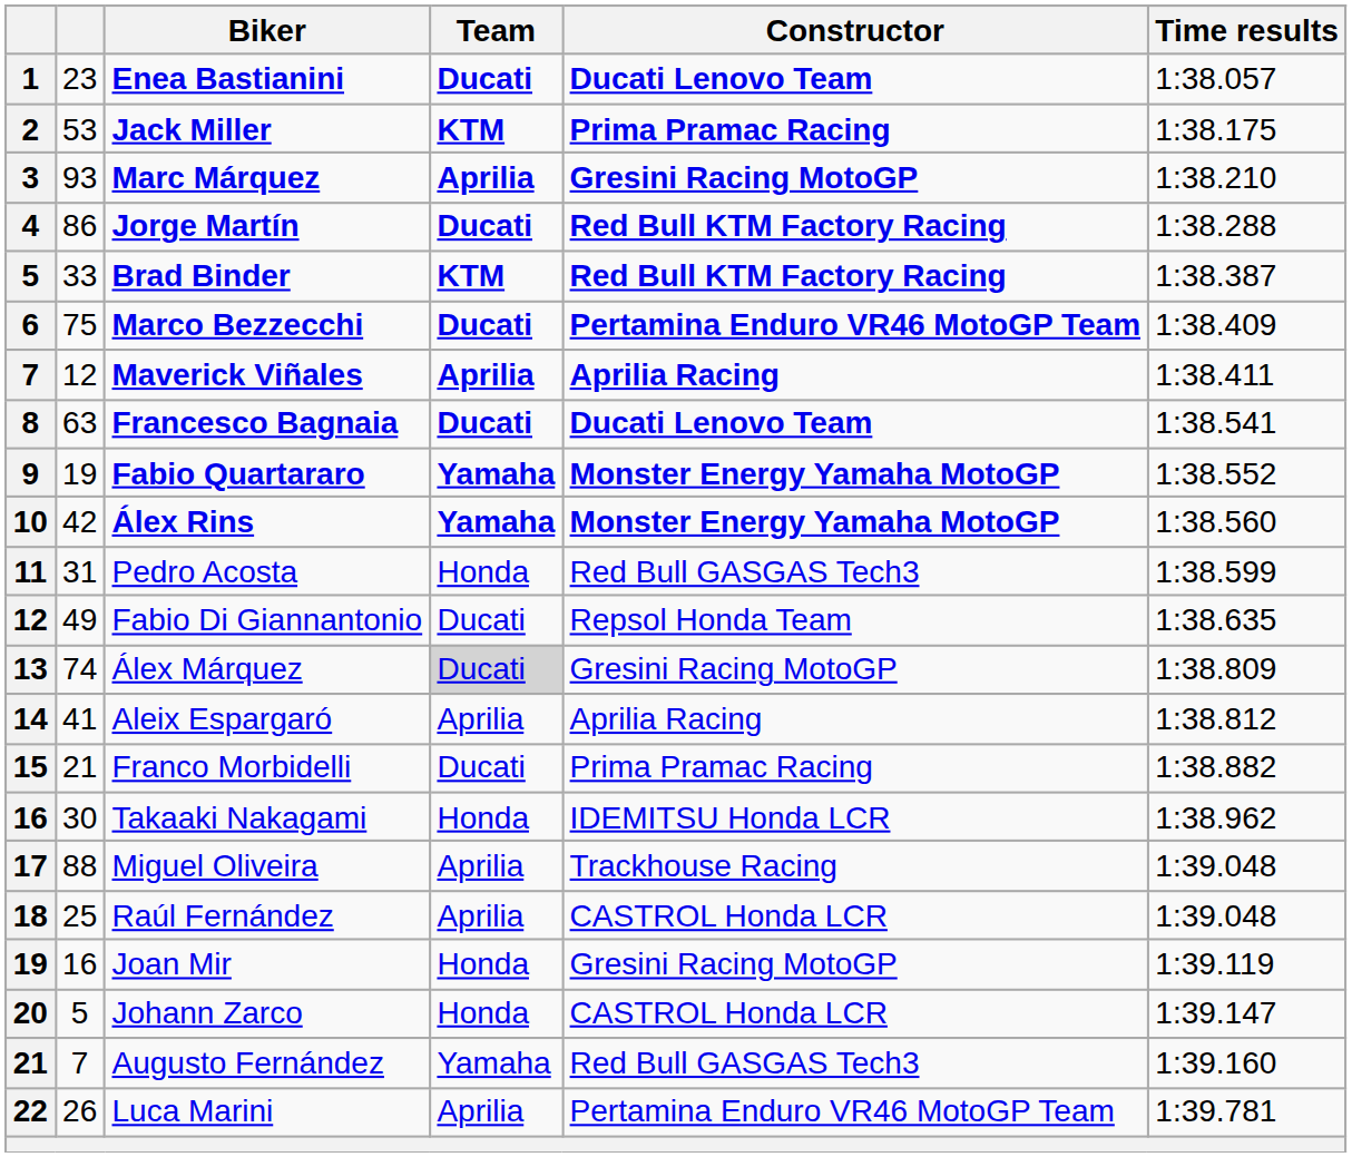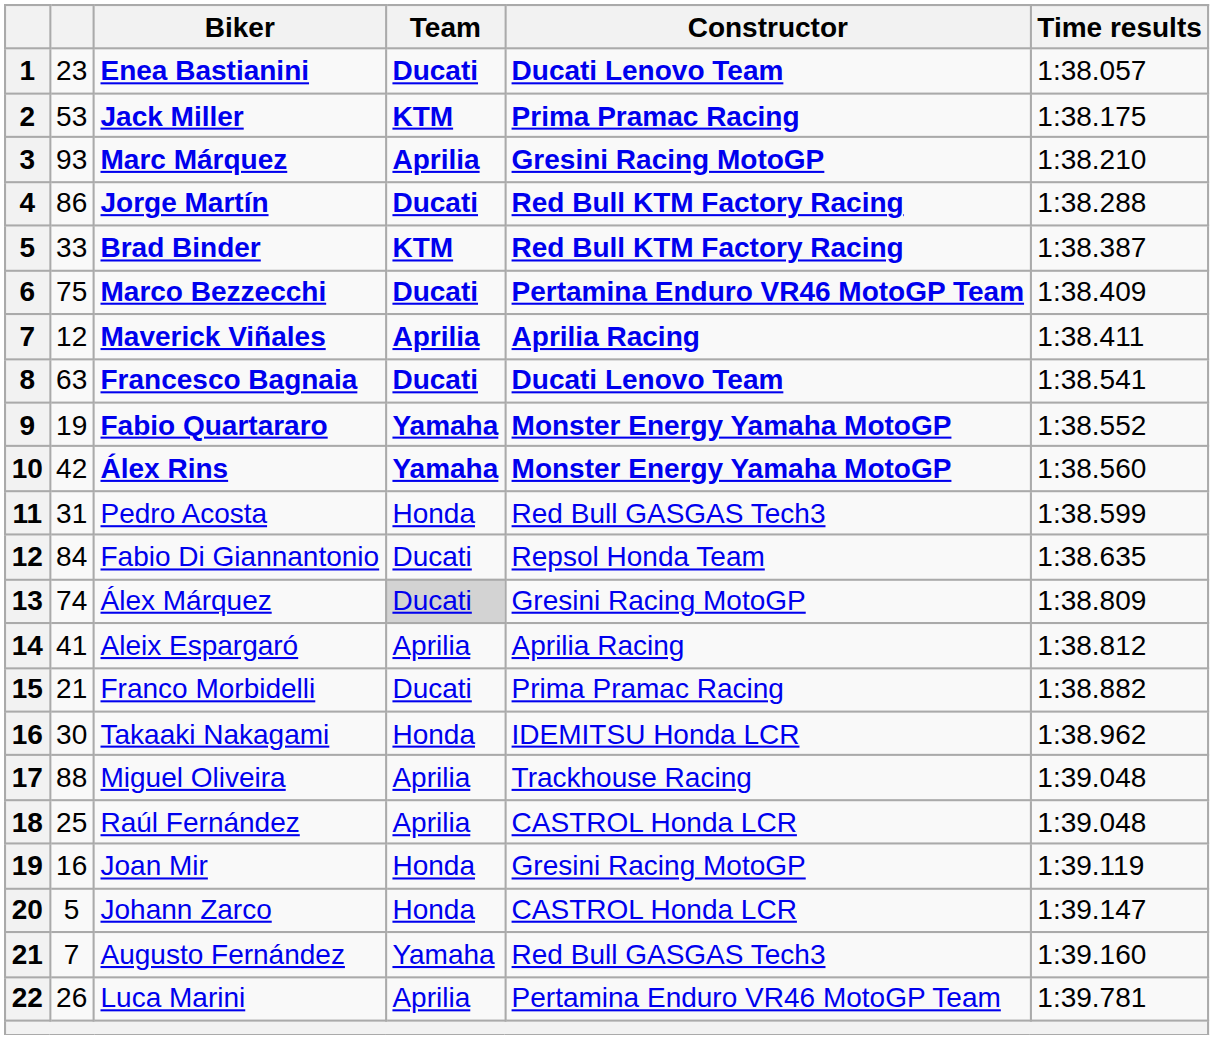 <table class="wikitable sortable" style="font-size: 85%;">
 <tr>
 <th rowspan="2"></th>
 <th rowspan="2"></th>
 <th rowspan="2">Biker</th>
 <th rowspan="2">Team</th>
 <th rowspan="2">Constructor</th>
 </tr>
 <tr>
 <th scope="col">Time results</th>
 </tr>
 <tr>
 <th scope="row">1</th>
 <td align="center">23</td>
 <td><strong> <a href='#'>Enea Bastianini</a></strong></td>
 <td><strong><a href='#'>Ducati</a></strong></td>
 <td><strong><a href='#'>Ducati Lenovo Team</a></strong></td>
 <td>1:38.057</td>
 </tr>
 <tr>
 <th scope="row">2</th>
 <td align="center">53</td>
 <td><strong> <a href='#'>Jack Miller</a></strong></td>
 <td><strong><a href='#'>KTM</a></strong></td>
 <td><strong><a href='#'>Prima Pramac Racing</a></strong></td>
 <td>1:38.175</td>
 </tr>
 <tr>
 <th scope="row">3</th>
 <td align="center">93</td>
 <td><strong> <a href='#'>Marc Márquez</a></strong></td>
 <td><strong><a href='#'>Aprilia</a></strong></td>
 <td><strong><a href='#'>Gresini Racing MotoGP</a></strong></td>
 <td>1:38.210</td>
 </tr>
 <tr>
 <th scope="row">4</th>
 <td align="center">86</td>
 <td><strong> <a href='#'>Jorge Martín</a></strong></td>
 <td><strong><a href='#'>Ducati</a></strong></td>
 <td><strong><a href='#'>Red Bull KTM Factory Racing</a></strong></td>
 <td>1:38.288</td>
 </tr>
 <tr>
 <th scope="row">5</th>
 <td align="center">33</td>
 <td><strong> <a href='#'>Brad Binder</a></strong></td>
 <td><strong><a href='#'>KTM</a></strong></td>
 <td><strong><a href='#'>Red Bull KTM Factory Racing</a></strong></td>
 <td>1:38.387</td>
 </tr>
 <tr>
 <th scope="row">6</th>
 <td align="center">75</td>
 <td><strong> <a href='#'>Marco Bezzecchi</a></strong></td>
 <td><strong><a href='#'>Ducati</a></strong></td>
 <td><strong><a href='#'>Pertamina Enduro VR46 MotoGP Team</a></strong></td>
 <td>1:38.409</td>
 </tr>
 <tr>
 <th scope="row">7</th>
 <td align="center">12</td>
 <td><strong> <a href='#'>Maverick Viñales</a></strong></td>
 <td><strong><a href='#'>Aprilia</a></strong></td>
 <td><strong><a href='#'>Aprilia Racing</a></strong></td>
 <td>1:38.411</td>
 </tr>
 <tr>
 <th scope="row">8</th>
 <td align="center">63</td>
 <td><strong> <a href='#'>Francesco Bagnaia</a></strong></td>
 <td><strong><a href='#'>Ducati</a></strong></td>
 <td><strong><a href='#'>Ducati Lenovo Team</a></strong></td>
 <td>1:38.541</td>
 </tr>
 <tr>
 <th scope="row">9</th>
 <td align="center">19</td>
 <td><strong> <a href='#'>Fabio Quartararo</a></strong></td>
 <td><strong><a href='#'>Yamaha</a></strong></td>
 <td><strong><a href='#'>Monster Energy Yamaha MotoGP</a></strong></td>
 <td>1:38.552</td>
 </tr>
 <tr>
 <th scope="row">10</th>
 <td align="center">42</td>
 <td><strong> <a href='#'>Álex Rins</a></strong></td>
 <td><strong><a href='#'>Yamaha</a></strong></td>
 <td><strong><a href='#'>Monster Energy Yamaha MotoGP</a></strong></td>
 <td>1:38.560</td>
 </tr>
 <tr>
 <th scope="row">11</th>
 <td align="center">31</td>
 <td> <a href='#'>Pedro Acosta</a></td>
 <td><a href='#'>Honda</a></td>
 <td><a href='#'>Red Bull GASGAS Tech3</a></td>
 <td>1:38.599</td>
 </tr>
 <tr>
 <th scope="row">12</th>
-<td align="center">49</td>
+<td align="center">84</td>
 <td> <a href='#'>Fabio Di Giannantonio</a></td>
 <td><a href='#'>Ducati</a></td>
 <td><a href='#'>Repsol Honda Team</a></td>
 <td>1:38.635</td>
 </tr>
 <tr>
 <th scope="row">13</th>
 <td align="center">74</td>
 <td> <a href='#'>Álex Márquez</a></td>
 <td style="background: lightgrey;"><a href='#'>Ducati</a></td>
 <td><a href='#'>Gresini Racing MotoGP</a></td>
 <td>1:38.809</td>
 </tr>
 <tr>
 <th scope="row">14</th>
 <td align="center">41</td>
 <td> <a href='#'>Aleix Espargaró</a></td>
 <td><a href='#'>Aprilia</a></td>
 <td><a href='#'>Aprilia Racing</a></td>
 <td>1:38.812</td>
 </tr>
 <tr>
 <th scope="row">15</th>
 <td align="center">21</td>
 <td> <a href='#'>Franco Morbidelli</a></td>
 <td><a href='#'>Ducati</a></td>
 <td><a href='#'>Prima Pramac Racing</a></td>
 <td>1:38.882</td>
 </tr>
 <tr>
 <th scope="row">16</th>
 <td align="center">30</td>
 <td> <a href='#'>Takaaki Nakagami</a></td>
 <td><a href='#'>Honda</a></td>
 <td><a href='#'>IDEMITSU Honda LCR</a></td>
 <td>1:38.962</td>
 </tr>
 <tr>
 <th scope="row">17</th>
 <td align="center">88</td>
 <td> <a href='#'>Miguel Oliveira</a></td>
 <td><a href='#'>Aprilia</a></td>
 <td><a href='#'>Trackhouse Racing</a></td>
 <td>1:39.048</td>
 </tr>
 <tr>
 <th scope="row">18</th>
 <td align="center">25</td>
 <td> <a href='#'>Raúl Fernández</a></td>
 <td><a href='#'>Aprilia</a></td>
 <td><a href='#'>CASTROL Honda LCR</a></td>
 <td>1:39.048</td>
 </tr>
 <tr>
 <th scope="row">19</th>
 <td align="center">16</td>
 <td> <a href='#'>Joan Mir</a></td>
 <td><a href='#'>Honda</a></td>
 <td><a href='#'>Gresini Racing MotoGP</a></td>
 <td>1:39.119</td>
 </tr>
 <tr>
 <th scope="row">20</th>
 <td align="center">5</td>
 <td> <a href='#'>Johann Zarco</a></td>
 <td><a href='#'>Honda</a></td>
 <td><a href='#'>CASTROL Honda LCR</a></td>
 <td>1:39.147</td>
 </tr>
 <tr>
 <th scope="row">21</th>
 <td align="center">7</td>
 <td> <a href='#'>Augusto Fernández</a></td>
 <td><a href='#'>Yamaha</a></td>
 <td><a href='#'>Red Bull GASGAS Tech3</a></td>
 <td>1:39.160</td>
 </tr>
 <tr>
 <th scope="row">22</th>
 <td align="center">26</td>
 <td> <a href='#'>Luca Marini</a></td>
 <td><a href='#'>Aprilia</a></td>
 <td><a href='#'>Pertamina Enduro VR46 MotoGP Team</a></td>
 <td>1:39.781</td>
 </tr>
 <tr>
 <th colspan="7"></th>
 </tr>
 </table>
